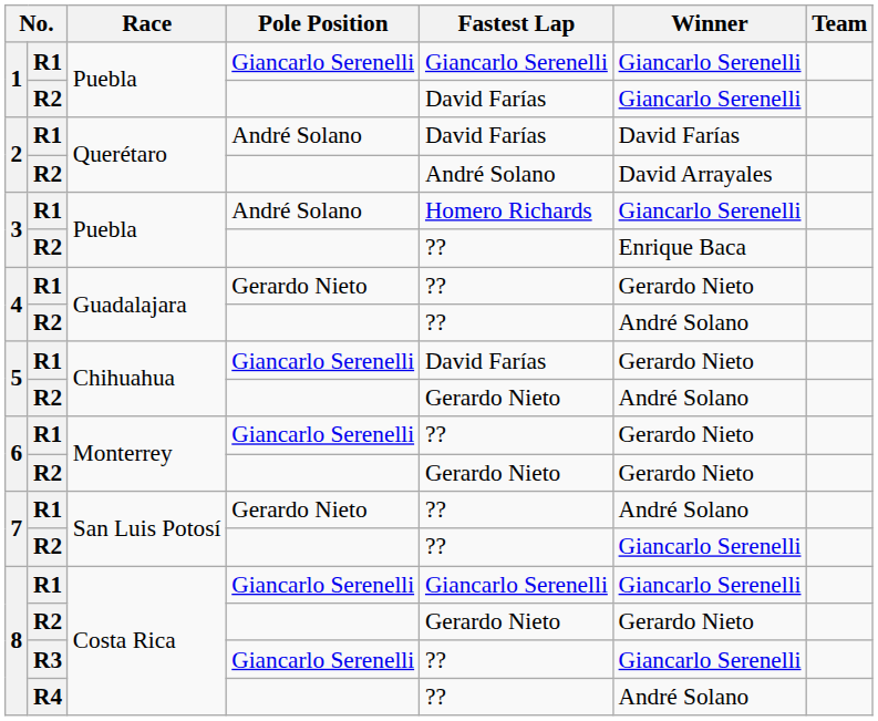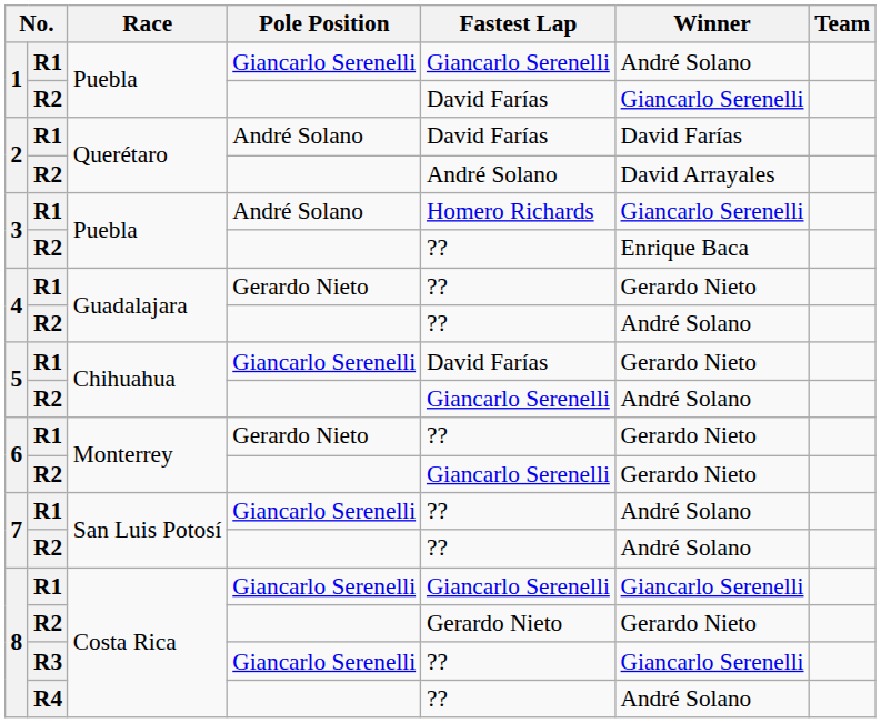 <table class="wikitable">
 <tr>
 <th colspan=2>No.</th>
 <th>Race</th>
 <th>Pole Position</th>
 <th>Fastest Lap</th>
 <th>Winner</th>
 <th>Team</th>
 </tr>
 <tr>
 <th rowspan=2>1</th>
 <th>R1</th>
 <td rowspan=2> Puebla</td>
 <td> <a href='#'>Giancarlo Serenelli</a></td>
 <td> <a href='#'>Giancarlo Serenelli</a></td>
-<td> <a href='#'>Giancarlo Serenelli</a></td>
+<td> André Solano</td>
 <td></td>
 </tr>
 <tr>
 <th>R2</th>
 <td></td>
 <td> David Farías</td>
 <td> <a href='#'>Giancarlo Serenelli</a></td>
 <td></td>
 </tr>
 <tr>
 <th rowspan=2>2</th>
 <th>R1</th>
 <td rowspan=2> Querétaro</td>
 <td> André Solano</td>
 <td> David Farías</td>
 <td> David Farías</td>
 <td></td>
 </tr>
 <tr>
 <th>R2</th>
 <td></td>
 <td> André Solano</td>
 <td> David Arrayales</td>
 <td></td>
 </tr>
 <tr>
 <th rowspan=2>3</th>
 <th>R1</th>
 <td rowspan=2> Puebla</td>
 <td> André Solano</td>
 <td> <a href='#'>Homero Richards</a></td>
 <td> <a href='#'>Giancarlo Serenelli</a></td>
 <td></td>
 </tr>
 <tr>
 <th>R2</th>
 <td></td>
 <td>??</td>
 <td> Enrique Baca</td>
 <td></td>
 </tr>
 <tr>
 <th rowspan=2>4</th>
 <th>R1</th>
 <td rowspan=2> Guadalajara</td>
 <td> Gerardo Nieto</td>
 <td>??</td>
 <td> Gerardo Nieto</td>
 <td></td>
 </tr>
 <tr>
 <th>R2</th>
 <td></td>
 <td>??</td>
 <td> André Solano</td>
 <td></td>
 </tr>
 <tr>
 <th rowspan=2>5</th>
 <th>R1</th>
 <td rowspan=2> Chihuahua</td>
 <td> <a href='#'>Giancarlo Serenelli</a></td>
 <td> David Farías</td>
 <td> Gerardo Nieto</td>
 <td></td>
 </tr>
 <tr>
 <th>R2</th>
 <td></td>
-<td> Gerardo Nieto</td>
+<td> <a href='#'>Giancarlo Serenelli</a></td>
 <td> André Solano</td>
 <td></td>
 </tr>
 <tr>
 <th rowspan=2>6</th>
 <th>R1</th>
 <td rowspan=2> Monterrey</td>
-<td> <a href='#'>Giancarlo Serenelli</a></td>
+<td> Gerardo Nieto</td>
 <td>??</td>
 <td> Gerardo Nieto</td>
 <td></td>
 </tr>
 <tr>
 <th>R2</th>
 <td></td>
-<td> Gerardo Nieto</td>
+<td> <a href='#'>Giancarlo Serenelli</a></td>
 <td> Gerardo Nieto</td>
 <td></td>
 </tr>
 <tr>
 <th rowspan=2>7</th>
 <th>R1</th>
 <td rowspan=2> San Luis Potosí</td>
-<td> Gerardo Nieto</td>
+<td> <a href='#'>Giancarlo Serenelli</a></td>
 <td>??</td>
 <td> André Solano</td>
 <td></td>
 </tr>
 <tr>
 <th>R2</th>
 <td></td>
 <td>??</td>
-<td> <a href='#'>Giancarlo Serenelli</a></td>
+<td> André Solano</td>
 <td></td>
 </tr>
 <tr>
 <th rowspan=4>8</th>
 <th>R1</th>
 <td rowspan=4> Costa Rica</td>
 <td> <a href='#'>Giancarlo Serenelli</a></td>
 <td> <a href='#'>Giancarlo Serenelli</a></td>
 <td> <a href='#'>Giancarlo Serenelli</a></td>
 <td></td>
 </tr>
 <tr>
 <th>R2</th>
 <td></td>
 <td> Gerardo Nieto</td>
 <td> Gerardo Nieto</td>
 <td></td>
 </tr>
 <tr>
 <th>R3</th>
 <td> <a href='#'>Giancarlo Serenelli</a></td>
 <td>??</td>
 <td> <a href='#'>Giancarlo Serenelli</a></td>
 <td></td>
 </tr>
 <tr>
 <th>R4</th>
 <td></td>
 <td>??</td>
 <td> André Solano</td>
 <td></td>
 </tr>
 </table>
